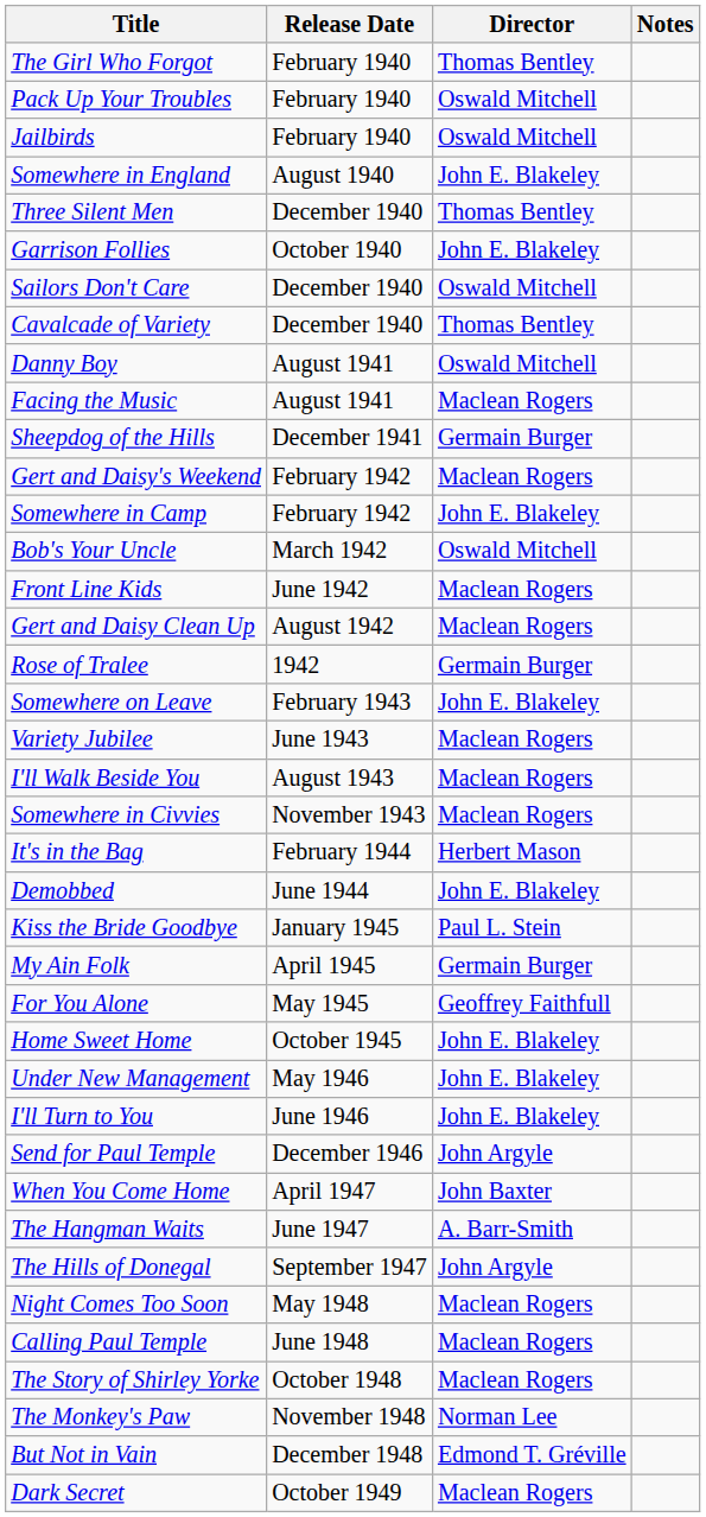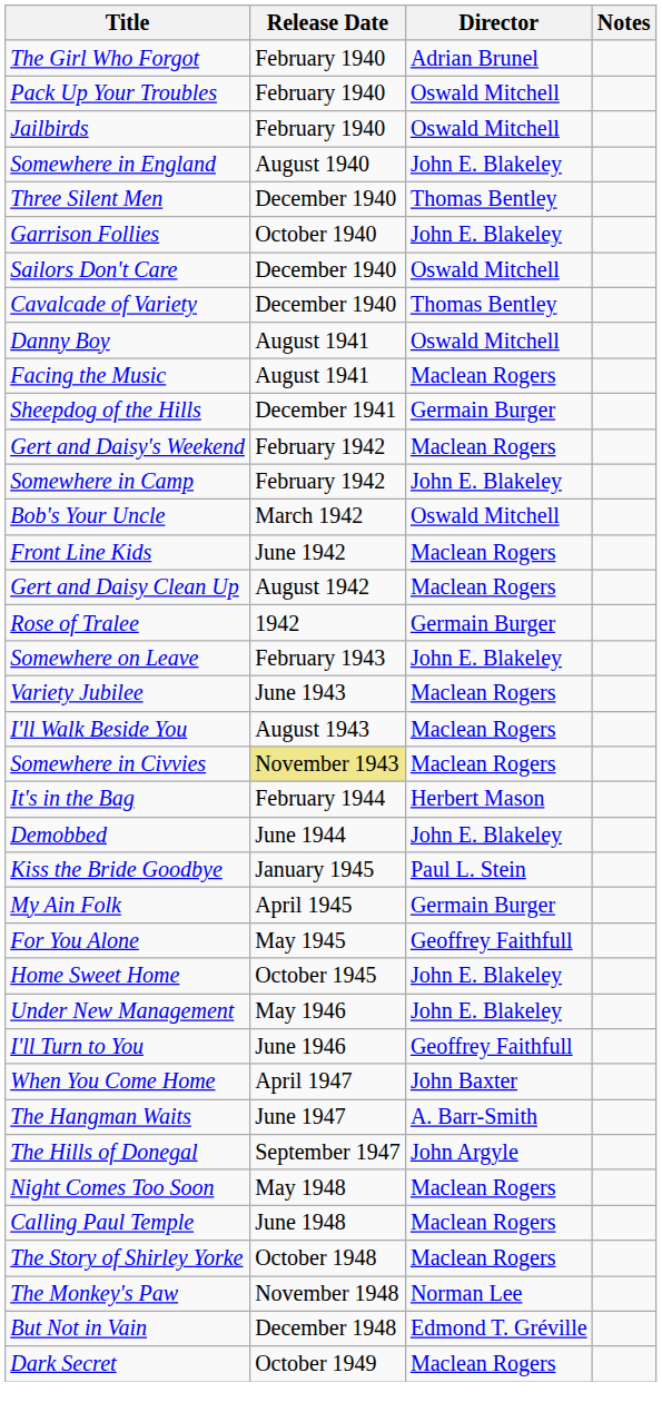 <table class="wikitable sortable">
 <tr>
 <th>Title</th>
 <th>Release Date</th>
 <th>Director</th>
 <th>Notes</th>
 </tr>
 <tr>
 <td><em><a href='#'>The Girl Who Forgot</a></em></td>
 <td>February 1940</td>
-<td><a href='#'>Thomas Bentley</a></td>
+<td><a href='#'>Adrian Brunel</a></td>
 <td></td>
 </tr>
 <tr>
 <td><em><a href='#'>Pack Up Your Troubles</a></em></td>
 <td>February 1940</td>
 <td><a href='#'>Oswald Mitchell</a></td>
 <td></td>
 </tr>
 <tr>
 <td><em><a href='#'>Jailbirds</a></em></td>
 <td>February 1940</td>
 <td><a href='#'>Oswald Mitchell</a></td>
 <td></td>
 </tr>
 <tr>
 <td><em><a href='#'>Somewhere in England</a></em></td>
 <td>August 1940</td>
 <td><a href='#'>John E. Blakeley</a></td>
 <td></td>
 </tr>
 <tr>
 <td><em><a href='#'>Three Silent Men</a></em></td>
 <td>December 1940</td>
 <td><a href='#'>Thomas Bentley</a></td>
 <td></td>
 </tr>
 <tr>
 <td><em><a href='#'>Garrison Follies</a></em></td>
 <td>October 1940</td>
 <td><a href='#'>John E. Blakeley</a></td>
 <td></td>
 </tr>
 <tr>
 <td><em><a href='#'>Sailors Don't Care</a></em></td>
 <td>December 1940</td>
 <td><a href='#'>Oswald Mitchell</a></td>
 <td></td>
 </tr>
 <tr>
 <td><em><a href='#'>Cavalcade of Variety</a></em></td>
 <td>December 1940</td>
 <td><a href='#'>Thomas Bentley</a></td>
 <td></td>
 </tr>
 <tr>
 <td><em><a href='#'>Danny Boy</a></em></td>
 <td>August 1941</td>
 <td><a href='#'>Oswald Mitchell</a></td>
 <td></td>
 </tr>
 <tr>
 <td><em><a href='#'>Facing the Music</a></em></td>
 <td>August 1941</td>
 <td><a href='#'>Maclean Rogers</a></td>
 <td></td>
 </tr>
 <tr>
 <td><em><a href='#'>Sheepdog of the Hills</a></em></td>
 <td>December 1941</td>
 <td><a href='#'>Germain Burger</a></td>
 <td></td>
 </tr>
 <tr>
 <td><em><a href='#'>Gert and Daisy's Weekend</a></em></td>
 <td>February 1942</td>
 <td><a href='#'>Maclean Rogers</a></td>
 <td></td>
 </tr>
 <tr>
 <td><em><a href='#'>Somewhere in Camp</a></em></td>
 <td>February 1942</td>
 <td><a href='#'>John E. Blakeley</a></td>
 <td></td>
 </tr>
 <tr>
 <td><em><a href='#'>Bob's Your Uncle</a></em></td>
 <td>March 1942</td>
 <td><a href='#'>Oswald Mitchell</a></td>
 <td></td>
 </tr>
 <tr>
 <td><em><a href='#'>Front Line Kids</a></em></td>
 <td>June 1942</td>
 <td><a href='#'>Maclean Rogers</a></td>
 <td></td>
 </tr>
 <tr>
 <td><em><a href='#'>Gert and Daisy Clean Up</a></em></td>
 <td>August 1942</td>
 <td><a href='#'>Maclean Rogers</a></td>
 <td></td>
 </tr>
 <tr>
 <td><em><a href='#'>Rose of Tralee</a></em></td>
 <td>1942</td>
 <td><a href='#'>Germain Burger</a></td>
 <td></td>
 </tr>
 <tr>
 <td><em><a href='#'>Somewhere on Leave</a></em></td>
 <td>February 1943</td>
 <td><a href='#'>John E. Blakeley</a></td>
 <td></td>
 </tr>
 <tr>
 <td><em><a href='#'>Variety Jubilee</a></em></td>
 <td>June 1943</td>
 <td><a href='#'>Maclean Rogers</a></td>
 <td></td>
 </tr>
 <tr>
 <td><em><a href='#'>I'll Walk Beside You</a></em></td>
 <td>August 1943</td>
 <td><a href='#'>Maclean Rogers</a></td>
 <td></td>
 </tr>
 <tr>
 <td><em><a href='#'>Somewhere in Civvies</a></em></td>
-<td>November 1943</td>
+<td style="background: khaki;">November 1943</td>
 <td><a href='#'>Maclean Rogers</a></td>
 <td></td>
 </tr>
 <tr>
 <td><em><a href='#'>It's in the Bag</a></em></td>
 <td>February 1944</td>
 <td><a href='#'>Herbert Mason</a></td>
 <td></td>
 </tr>
 <tr>
 <td><em><a href='#'>Demobbed</a></em></td>
 <td>June 1944</td>
 <td><a href='#'>John E. Blakeley</a></td>
 <td></td>
 </tr>
 <tr>
 <td><em><a href='#'>Kiss the Bride Goodbye</a></em></td>
 <td>January 1945</td>
 <td><a href='#'>Paul L. Stein</a></td>
 <td></td>
 </tr>
 <tr>
 <td><em><a href='#'>My Ain Folk</a></em></td>
 <td>April 1945</td>
 <td><a href='#'>Germain Burger</a></td>
 <td></td>
 </tr>
 <tr>
 <td><em><a href='#'>For You Alone</a></em></td>
 <td>May 1945</td>
 <td><a href='#'>Geoffrey Faithfull</a></td>
 <td></td>
 </tr>
 <tr>
 <td><em><a href='#'>Home Sweet Home</a></em></td>
 <td>October 1945</td>
 <td><a href='#'>John E. Blakeley</a></td>
 <td></td>
 </tr>
 <tr>
 <td><em><a href='#'>Under New Management</a></em></td>
 <td>May 1946</td>
 <td><a href='#'>John E. Blakeley</a></td>
 <td></td>
 </tr>
 <tr>
 <td><em><a href='#'>I'll Turn to You</a></em></td>
 <td>June 1946</td>
-<td><a href='#'>John E. Blakeley</a></td>
-<td></td>
-</tr>
-<tr>
-<td><em><a href='#'>Send for Paul Temple</a></em></td>
-<td>December 1946</td>
-<td><a href='#'>John Argyle</a></td>
+<td><a href='#'>Geoffrey Faithfull</a></td>
 <td></td>
 </tr>
 <tr>
 <td><em><a href='#'>When You Come Home</a></em></td>
 <td>April 1947</td>
 <td><a href='#'>John Baxter</a></td>
 <td></td>
 </tr>
 <tr>
 <td><em><a href='#'>The Hangman Waits</a></em></td>
 <td>June 1947</td>
 <td><a href='#'>A. Barr-Smith</a></td>
 <td></td>
 </tr>
 <tr>
 <td><em><a href='#'>The Hills of Donegal</a></em></td>
 <td>September 1947</td>
 <td><a href='#'>John Argyle</a></td>
 <td></td>
 </tr>
 <tr>
 <td><em><a href='#'>Night Comes Too Soon</a></em></td>
 <td>May 1948</td>
 <td><a href='#'>Maclean Rogers</a></td>
 <td></td>
 </tr>
 <tr>
 <td><em><a href='#'>Calling Paul Temple</a></em></td>
 <td>June 1948</td>
 <td><a href='#'>Maclean Rogers</a></td>
 <td></td>
 </tr>
 <tr>
 <td><em><a href='#'>The Story of Shirley Yorke</a></em></td>
 <td>October 1948</td>
 <td><a href='#'>Maclean Rogers</a></td>
 <td></td>
 </tr>
 <tr>
 <td><em><a href='#'>The Monkey's Paw</a></em></td>
 <td>November 1948</td>
 <td><a href='#'>Norman Lee</a></td>
 <td></td>
 </tr>
 <tr>
 <td><em><a href='#'>But Not in Vain</a></em></td>
 <td>December 1948</td>
 <td><a href='#'>Edmond T. Gréville</a></td>
 <td></td>
 </tr>
 <tr>
 <td><em><a href='#'>Dark Secret</a></em></td>
 <td>October 1949</td>
 <td><a href='#'>Maclean Rogers</a></td>
 <td></td>
 </tr>
 </table>
